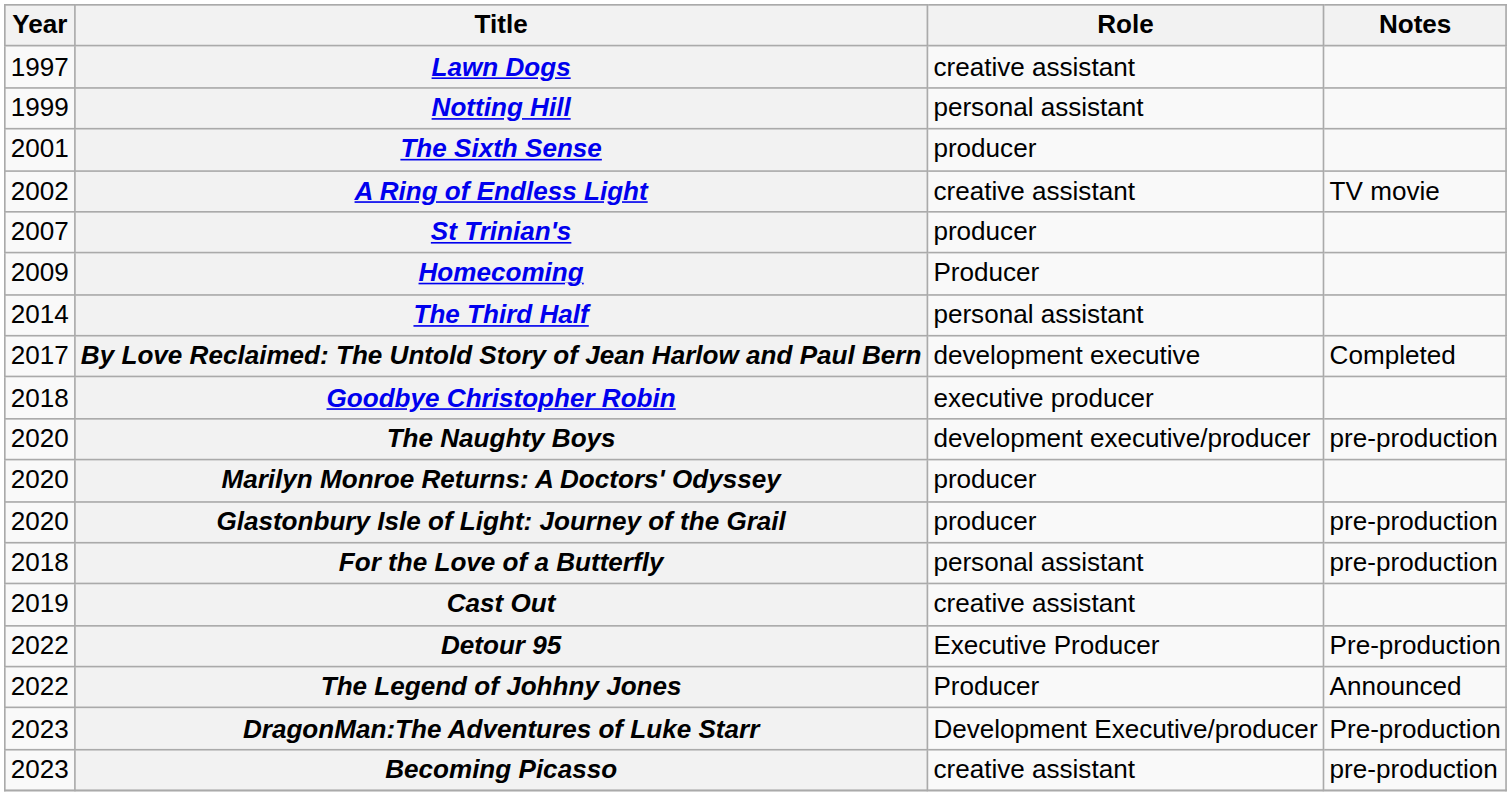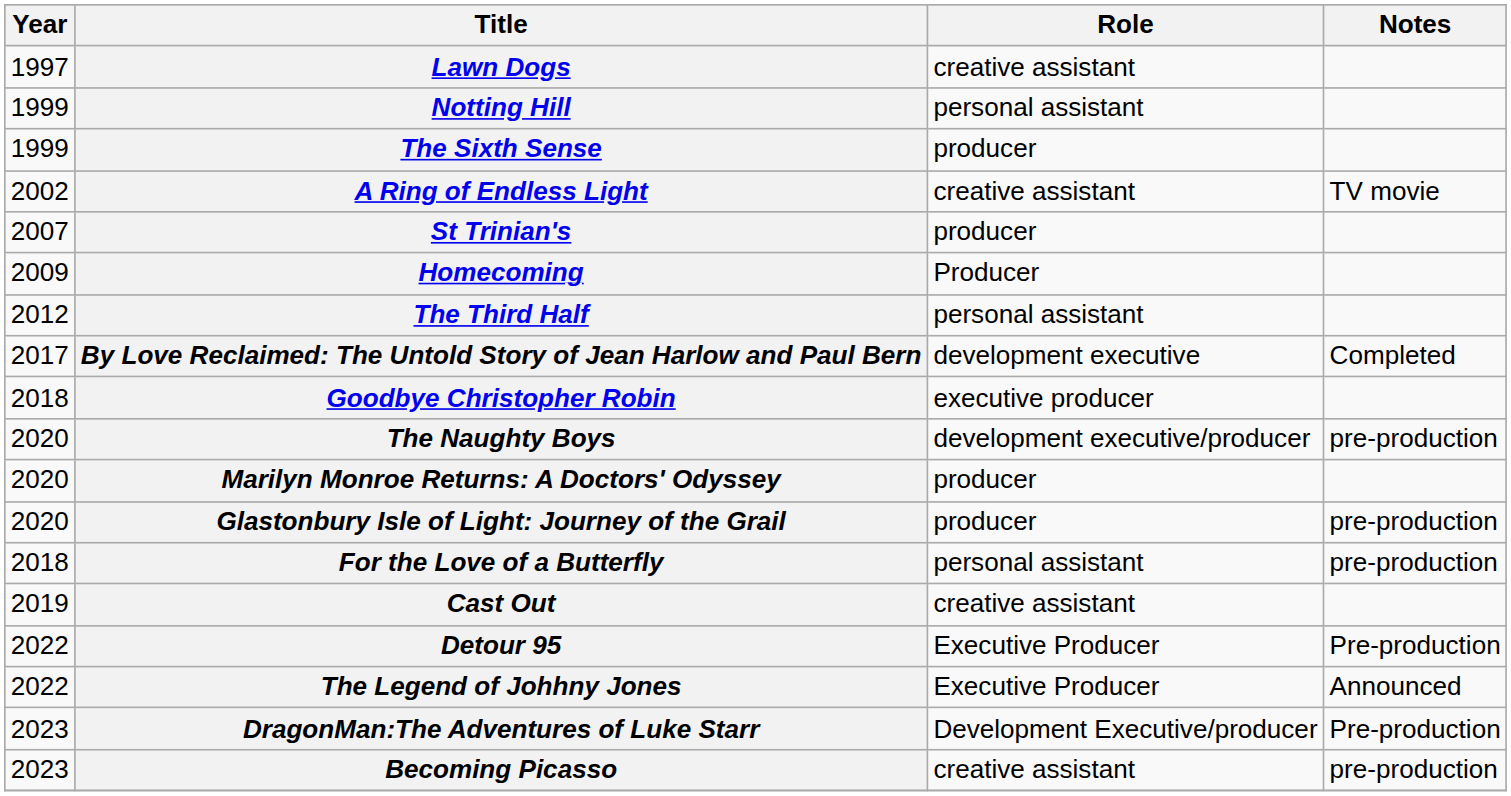 <table class="wikitable sortable plainrowheaders">
 <tr style="background:#ccc; text-align:center;">
 <th scope="col">Year</th>
 <th scope="col">Title</th>
 <th scope="col" class="unsortable">Role</th>
 <th scope="col" class="unsortable">Notes</th>
 </tr>
 <tr>
 <td>1997</td>
 <th scope="row"><em><a href='#'>Lawn Dogs</a></em></th>
 <td>creative assistant</td>
 <td></td>
 </tr>
 <tr>
 <td>1999</td>
 <th scope="row"><em><a href='#'>Notting Hill</a></em></th>
 <td>personal assistant</td>
 <td></td>
 </tr>
 <tr>
-<td>2001</td>
+<td>1999</td>
 <th scope="row"><em><a href='#'>The Sixth Sense</a></em></th>
 <td>producer</td>
 <td></td>
 </tr>
 <tr>
 <td>2002</td>
 <th scope="row"><em><a href='#'>A Ring of Endless Light</a></em></th>
 <td>creative assistant</td>
 <td>TV movie</td>
 </tr>
 <tr>
 <td>2007</td>
 <th scope="row"><em><a href='#'>St Trinian's</a></em></th>
 <td>producer</td>
 <td></td>
 </tr>
 <tr>
 <td>2009</td>
 <th scope="row"><em><a href='#'>Homecoming</a></em></th>
 <td>Producer</td>
 <td></td>
 </tr>
 <tr>
-<td>2014</td>
+<td>2012</td>
 <th scope="row"><em><a href='#'>The Third Half</a></em></th>
 <td>personal assistant</td>
 <td></td>
 </tr>
 <tr>
 <td>2017</td>
 <th scope="row"><em>By Love Reclaimed: The Untold Story of Jean Harlow and Paul Bern</em></th>
 <td>development executive</td>
 <td>Completed</td>
 </tr>
 <tr>
 <td>2018</td>
 <th scope="row"><em><a href='#'>Goodbye Christopher Robin</a></em></th>
 <td>executive producer</td>
 <td></td>
 </tr>
 <tr>
 <td>2020</td>
 <th scope="row"><em>The Naughty Boys</em></th>
 <td>development executive/producer</td>
 <td>pre-production</td>
 </tr>
 <tr>
 <td>2020</td>
 <th scope="row"><em>Marilyn Monroe Returns: A Doctors' Odyssey</em></th>
 <td>producer</td>
 <td></td>
 </tr>
 <tr>
 <td>2020</td>
 <th scope="row"><em>Glastonbury Isle of Light: Journey of the Grail</em></th>
 <td>producer</td>
 <td>pre-production</td>
 </tr>
 <tr>
 <td>2018</td>
 <th scope="row"><em>For the Love of a Butterfly</em></th>
 <td>personal assistant</td>
 <td>pre-production</td>
 </tr>
 <tr>
 <td>2019</td>
 <th scope="row"><em>Cast Out</em></th>
 <td>creative assistant</td>
 <td></td>
 </tr>
 <tr>
 <td>2022</td>
 <th scope="row"><em>Detour 95</em></th>
 <td>Executive Producer</td>
 <td>Pre-production</td>
 </tr>
 <tr>
 <td>2022</td>
 <th scope="row"><em>The Legend of Johhny Jones</em></th>
-<td>Producer</td>
+<td>Executive Producer</td>
 <td>Announced</td>
 </tr>
 <tr>
 <td>2023</td>
 <th scope="row"><em>DragonMan:The Adventures of Luke Starr</em></th>
 <td>Development Executive/producer</td>
 <td>Pre-production</td>
 </tr>
 <tr>
 <td>2023</td>
 <th scope="row"><em>Becoming Picasso</em></th>
 <td>creative assistant</td>
 <td>pre-production</td>
 </tr>
 <tr>
 </tr>
 </table>
